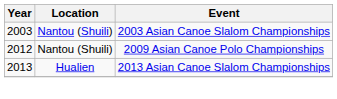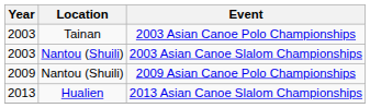 <table class="wikitable sortable" style="text-align:center">
 <tr>
 <th>Year</th>
 <th>Location</th>
 <th>Event</th>
 </tr>
 <tr>
 <td>2003</td>
+<td>Tainan</td>
+<td><a href='#'>2003 Asian Canoe Polo Championships</a></td>
+</tr>
+<tr>
+<td>2003</td>
 <td><a href='#'>Nantou</a> (<a href='#'>Shuili</a>)</td>
 <td><a href='#'>2003 Asian Canoe Slalom Championships</a></td>
 </tr>
 <tr>
-<td>2012</td>
+<td>2009</td>
 <td>Nantou (Shuili)</td>
 <td><a href='#'>2009 Asian Canoe Polo Championships</a></td>
 </tr>
 <tr>
 <td>2013</td>
 <td><a href='#'>Hualien</a></td>
 <td><a href='#'>2013 Asian Canoe Slalom Championships</a></td>
 </tr>
 <tr>
 </tr>
 </table>
